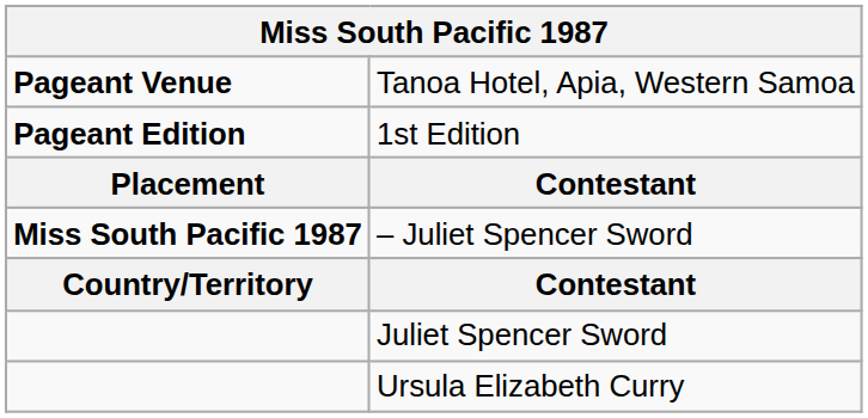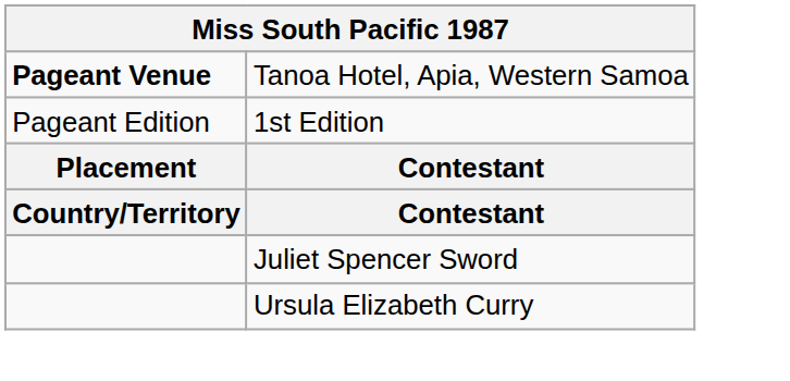 <table class="wikitable sortable" style="font-size: 80%;">
 <tr>
 <th colspan="2"><strong>Miss South Pacific 1987</strong></th>
 </tr>
 <tr>
 <td><strong>Pageant Venue</strong></td>
 <td>Tanoa Hotel, Apia, Western Samoa</td>
 </tr>
 <tr>
-<td><strong>Pageant Edition</strong></td>
+<td>Pageant Edition</td>
 <td>1st Edition</td>
 </tr>
 <tr>
 <th>Placement</th>
 <th>Contestant</th>
-</tr>
-<tr>
-<td><strong>Miss South Pacific 1987</strong></td>
-<td> – Juliet Spencer Sword</td>
 </tr>
 <tr>
 <th><strong>Country/Territory</strong></th>
 <th>Contestant</th>
 </tr>
 <tr>
 <td></td>
 <td>Juliet Spencer Sword</td>
 </tr>
 <tr>
 <td></td>
 <td>Ursula Elizabeth Curry</td>
 </tr>
 </table>
